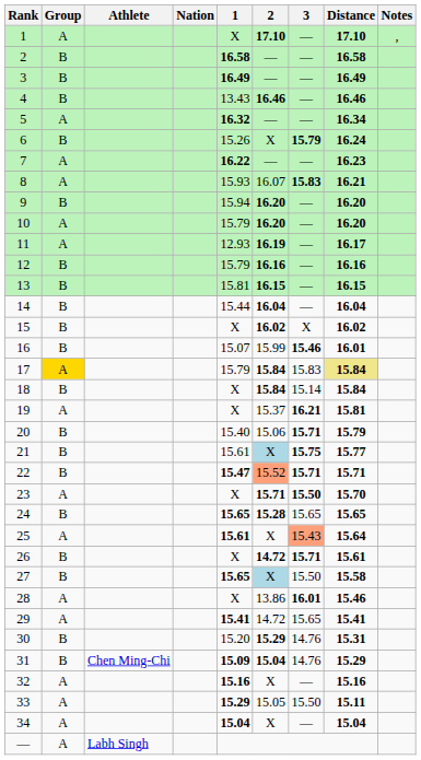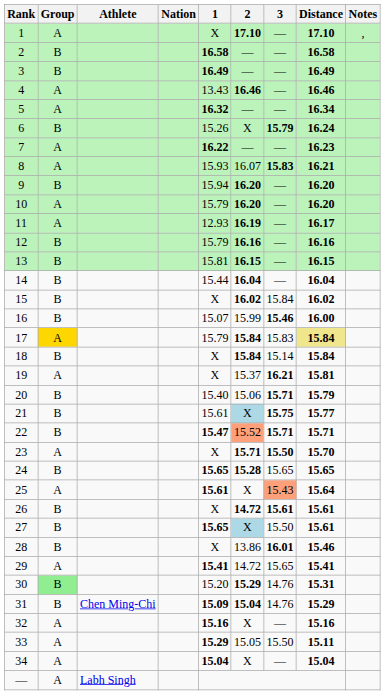 <table class="wikitable sortable" style="text-align:center">
 <tr>
 <th>Rank</th>
 <th>Group</th>
 <th>Athlete</th>
 <th>Nation</th>
 <th>1</th>
 <th>2</th>
 <th>3</th>
 <th>Distance</th>
 <th class="unsortable">Notes</th>
 </tr>
 <tr bgcolor=bbf3bb>
 <td>1</td>
 <td>A</td>
 <td align=left></td>
 <td align=left></td>
 <td data-sort-value=1.00>X</td>
 <td><strong>17.10</strong> </td>
 <td data-sort-value=1.00>—</td>
 <td><strong>17.10</strong></td>
 <td>, </td>
 </tr>
 <tr bgcolor=bbf3bb>
 <td>2</td>
 <td>B</td>
 <td align=left></td>
 <td align=left></td>
 <td><strong>16.58</strong></td>
 <td data-sort-value=1.00>—</td>
 <td data-sort-value=1.00>—</td>
 <td><strong>16.58</strong></td>
 <td></td>
 </tr>
 <tr bgcolor=bbf3bb>
 <td>3</td>
 <td>B</td>
 <td align=left></td>
 <td align=left></td>
 <td><strong>16.49</strong></td>
 <td data-sort-value=1.00>—</td>
 <td data-sort-value=1.00>—</td>
 <td><strong>16.49</strong></td>
 <td></td>
 </tr>
 <tr bgcolor=bbf3bb>
 <td>4</td>
-<td>B</td>
+<td>A</td>
 <td align=left></td>
 <td align=left></td>
 <td>13.43</td>
 <td><strong>16.46</strong></td>
 <td data-sort-value=1.00>—</td>
 <td><strong>16.46</strong></td>
 <td></td>
 </tr>
 <tr bgcolor=bbf3bb>
 <td>5</td>
 <td>A</td>
 <td align=left></td>
 <td align=left></td>
 <td><strong>16.32</strong></td>
 <td data-sort-value=1.00>—</td>
 <td data-sort-value=1.00>—</td>
 <td><strong>16.34</strong></td>
 <td></td>
 </tr>
 <tr bgcolor=bbf3bb>
 <td>6</td>
 <td>B</td>
 <td align=left></td>
 <td align=left></td>
 <td>15.26</td>
 <td data-sort-value=1.00>X</td>
 <td><strong>15.79</strong></td>
 <td><strong>16.24</strong></td>
 <td></td>
 </tr>
 <tr bgcolor=bbf3bb>
 <td>7</td>
 <td>A</td>
 <td align=left></td>
 <td align=left></td>
 <td><strong>16.22</strong></td>
 <td data-sort-value=1.00>—</td>
 <td data-sort-value=1.00>—</td>
 <td><strong>16.23</strong></td>
 <td></td>
 </tr>
 <tr bgcolor=bbf3bb>
 <td>8</td>
 <td>A</td>
 <td align=left></td>
 <td align=left></td>
 <td>15.93</td>
 <td>16.07</td>
 <td><strong>15.83</strong></td>
 <td><strong>16.21</strong></td>
 <td></td>
 </tr>
 <tr bgcolor=bbf3bb>
 <td>9</td>
 <td>B</td>
 <td align=left></td>
 <td align=left></td>
 <td>15.94</td>
 <td><strong>16.20</strong></td>
 <td data-sort-value=1.00>—</td>
 <td><strong>16.20</strong></td>
 <td></td>
 </tr>
 <tr bgcolor=bbf3bb>
 <td>10</td>
 <td>A</td>
 <td align=left></td>
 <td align=left></td>
 <td>15.79</td>
 <td><strong>16.20</strong></td>
 <td data-sort-value=1.00>—</td>
 <td><strong>16.20</strong></td>
 <td></td>
 </tr>
 <tr bgcolor=bbf3bb>
 <td>11</td>
 <td>A</td>
 <td align=left></td>
 <td align=left></td>
 <td>12.93</td>
 <td><strong>16.19</strong></td>
 <td data-sort-value=1.00>—</td>
 <td><strong>16.17</strong></td>
 <td></td>
 </tr>
 <tr bgcolor=bbf3bb>
 <td>12</td>
 <td>B</td>
 <td align=left></td>
 <td align=left></td>
 <td>15.79</td>
 <td><strong>16.16</strong></td>
 <td data-sort-value=1.00>—</td>
 <td><strong>16.16</strong></td>
 <td></td>
 </tr>
 <tr bgcolor=bbf3bb>
 <td>13</td>
 <td>B</td>
 <td align=left></td>
 <td align=left></td>
 <td>15.81</td>
 <td><strong>16.15</strong></td>
 <td data-sort-value=1.00>—</td>
 <td><strong>16.15</strong></td>
 <td></td>
 </tr>
 <tr>
 <td>14</td>
 <td>B</td>
 <td align=left></td>
 <td align=left></td>
 <td>15.44</td>
 <td><strong>16.04</strong></td>
 <td data-sort-value=1.00>—</td>
 <td><strong>16.04</strong></td>
 <td></td>
 </tr>
 <tr>
 <td>15</td>
 <td>B</td>
 <td align=left></td>
 <td align=left></td>
 <td data-sort-value=1.00>X</td>
 <td><strong>16.02</strong></td>
-<td data-sort-value=1.00>X</td>
+<td>15.84</td>
 <td><strong>16.02</strong></td>
 <td></td>
 </tr>
 <tr>
 <td>16</td>
 <td>B</td>
 <td align=left></td>
 <td align=left></td>
 <td>15.07</td>
 <td>15.99</td>
 <td><strong>15.46</strong></td>
-<td><strong>16.01</strong></td>
+<td><strong>16.00</strong></td>
 <td></td>
 </tr>
 <tr>
 <td>17</td>
 <td style="background: gold;">A</td>
 <td align=left></td>
 <td align=left></td>
 <td>15.79</td>
 <td><strong>15.84</strong></td>
 <td>15.83</td>
 <td style="background: khaki;"><strong>15.84</strong></td>
 <td></td>
 </tr>
 <tr>
 <td>18</td>
 <td>B</td>
 <td align=left></td>
 <td align=left></td>
 <td data-sort-value=1.00>X</td>
 <td><strong>15.84</strong></td>
 <td>15.14</td>
 <td><strong>15.84</strong></td>
 <td></td>
 </tr>
 <tr>
 <td>19</td>
 <td>A</td>
 <td align=left></td>
 <td align=left></td>
 <td data-sort-value=1.00>X</td>
 <td>15.37</td>
 <td><strong>16.21</strong></td>
 <td><strong>15.81</strong></td>
 <td></td>
 </tr>
 <tr>
 <td>20</td>
 <td>B</td>
 <td align=left></td>
 <td align=left></td>
 <td>15.40</td>
 <td>15.06</td>
 <td><strong>15.71</strong></td>
 <td><strong>15.79</strong></td>
 <td></td>
 </tr>
 <tr>
 <td>21</td>
 <td>B</td>
 <td align=left></td>
 <td align=left></td>
 <td>15.61</td>
 <td data-sort-value=1.00 style="background: lightblue;">X</td>
 <td><strong>15.75</strong></td>
 <td><strong>15.77</strong></td>
 <td></td>
 </tr>
 <tr>
 <td>22</td>
 <td>B</td>
 <td align=left></td>
 <td align=left></td>
 <td><strong>15.47</strong></td>
 <td style="background: lightsalmon;">15.52</td>
 <td><strong>15.71</strong></td>
 <td><strong>15.71</strong></td>
 <td></td>
 </tr>
 <tr>
 <td>23</td>
 <td>A</td>
 <td align=left></td>
 <td align=left></td>
 <td data-sort-value=1.00>X</td>
 <td><strong>15.71</strong></td>
 <td><strong>15.50</strong></td>
 <td><strong>15.70</strong></td>
 <td></td>
 </tr>
 <tr>
 <td>24</td>
 <td>B</td>
 <td align=left></td>
 <td align=left></td>
 <td><strong>15.65</strong></td>
 <td><strong>15.28</strong></td>
 <td>15.65</td>
 <td><strong>15.65</strong></td>
 <td></td>
 </tr>
 <tr>
 <td>25</td>
 <td>A</td>
 <td align=left></td>
 <td align=left></td>
 <td><strong>15.61</strong></td>
 <td data-sort-value=1.00>X</td>
 <td style="background: lightsalmon;">15.43</td>
 <td><strong>15.64</strong></td>
 <td></td>
 </tr>
 <tr>
 <td>26</td>
 <td>B</td>
 <td align=left></td>
 <td align=left></td>
 <td data-sort-value=1.00>X</td>
 <td><strong>14.72</strong></td>
-<td><strong>15.71</strong></td>
+<td><strong>15.61</strong></td>
 <td><strong>15.61</strong></td>
 <td></td>
 </tr>
 <tr>
 <td>27</td>
 <td>B</td>
 <td align=left></td>
 <td align=left></td>
 <td><strong>15.65</strong></td>
 <td data-sort-value=1.00 style="background: lightblue;">X</td>
 <td>15.50</td>
-<td><strong>15.58</strong></td>
+<td><strong>15.61</strong></td>
 <td></td>
 </tr>
 <tr>
 <td>28</td>
-<td>A</td>
+<td>B</td>
 <td align=left></td>
 <td align=left></td>
 <td data-sort-value=1.00>X</td>
 <td>13.86</td>
 <td><strong>16.01</strong></td>
 <td><strong>15.46</strong></td>
 <td></td>
 </tr>
 <tr>
 <td>29</td>
 <td>A</td>
 <td align=left></td>
 <td align=left></td>
 <td><strong>15.41</strong></td>
 <td>14.72</td>
 <td>15.65</td>
 <td><strong>15.41</strong></td>
 <td></td>
 </tr>
 <tr>
 <td>30</td>
-<td>B</td>
+<td style="background: lightgreen;">B</td>
 <td align=left></td>
 <td align=left></td>
 <td>15.20</td>
 <td><strong>15.29</strong></td>
 <td>14.76</td>
 <td><strong>15.31</strong></td>
 <td></td>
 </tr>
 <tr>
 <td>31</td>
 <td>B</td>
 <td align=left><a href='#'>Chen Ming-Chi</a></td>
 <td align=left></td>
 <td><strong>15.09</strong></td>
 <td><strong>15.04</strong></td>
 <td>14.76</td>
 <td><strong>15.29</strong></td>
 <td></td>
 </tr>
 <tr>
 <td>32</td>
 <td>A</td>
 <td align=left></td>
 <td align=left></td>
 <td><strong>15.16</strong></td>
 <td data-sort-value=1.00>X</td>
 <td data-sort-value=1.00>—</td>
 <td><strong>15.16</strong></td>
 <td></td>
 </tr>
 <tr>
 <td>33</td>
 <td>A</td>
 <td align=left></td>
 <td align=left></td>
 <td><strong>15.29</strong></td>
 <td>15.05</td>
 <td>15.50</td>
 <td><strong>15.11</strong></td>
 <td></td>
 </tr>
 <tr>
 <td>34</td>
 <td>A</td>
 <td align=left></td>
 <td align=left></td>
 <td><strong>15.04</strong></td>
 <td data-sort-value=1.00>X</td>
 <td data-sort-value=1.00>—</td>
 <td><strong>15.04</strong></td>
 <td></td>
 </tr>
 <tr>
 <td data-sort-value=35>—</td>
 <td>A</td>
 <td align=left data-sort-value="Singh, Labh"><a href='#'>Labh Singh</a></td>
 <td align=left></td>
 <td colspan=4 data-sort-value=0.00></td>
 <td></td>
 </tr>
 </table>
